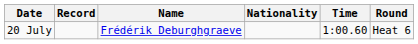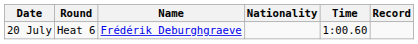 <table class="wikitable" style="text-align:center">
 <tr>
 <th>Date</th>
-<th>Record</th>
+<th>Round</th>
 <th>Name</th>
 <th>Nationality</th>
 <th>Time</th>
-<th>Round</th>
+<th>Record</th>
 </tr>
 <tr>
 <td>20 July</td>
-<td></td>
+<td>Heat 6</td>
 <td align="left"><a href='#'>Frédérik Deburghgraeve</a></td>
 <td align="left"></td>
 <td>1:00.60</td>
-<td>Heat 6</td>
+<td></td>
 </tr>
 </table>
